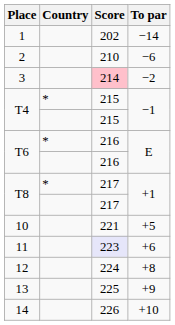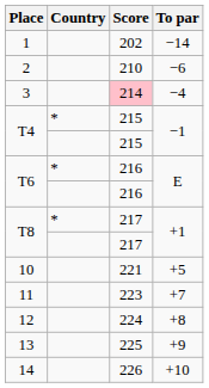 <table class="wikitable" style="font-size:95%;">
 <tr>
 <th>Place</th>
 <th>Country</th>
 <th>Score</th>
 <th>To par</th>
 </tr>
 <tr>
 <td align=center>1</td>
 <td></td>
 <td align=center>202</td>
 <td align=center>−14</td>
 </tr>
 <tr>
 <td align=center>2</td>
 <td></td>
 <td align=center>210</td>
 <td align=center>−6</td>
 </tr>
 <tr>
 <td align=center>3</td>
 <td></td>
 <td align=center style="background: pink;">214</td>
-<td align=center>−2</td>
+<td align=center>−4</td>
 </tr>
 <tr>
 <td rowspan="2" align=center>T4</td>
 <td> *</td>
 <td align=center>215</td>
 <td rowspan="2" align=center>−1</td>
 </tr>
 <tr>
 <td></td>
 <td align=center>215</td>
 </tr>
 <tr>
 <td rowspan="2" align=center>T6</td>
 <td> *</td>
 <td align=center>216</td>
 <td rowspan="2" align=center>E</td>
 </tr>
 <tr>
 <td></td>
 <td align=center>216</td>
 </tr>
 <tr>
 <td rowspan="2" align=center>T8</td>
 <td> *</td>
 <td align=center>217</td>
 <td rowspan="2" align=center>+1</td>
 </tr>
 <tr>
 <td></td>
 <td align=center>217</td>
 </tr>
 <tr>
 <td align=center>10</td>
 <td></td>
 <td align=center>221</td>
 <td align=center>+5</td>
 </tr>
 <tr>
 <td align=center>11</td>
 <td></td>
-<td align=center style="background: lavender;">223</td>
-<td align=center>+6</td>
+<td align=center>223</td>
+<td align=center>+7</td>
 </tr>
 <tr>
 <td align=center>12</td>
 <td></td>
 <td align=center>224</td>
 <td align=center>+8</td>
 </tr>
 <tr>
 <td align=center>13</td>
 <td></td>
 <td align=center>225</td>
 <td align=center>+9</td>
 </tr>
 <tr>
 <td align=center>14</td>
 <td></td>
 <td align=center>226</td>
 <td align=center>+10</td>
 </tr>
 </table>
